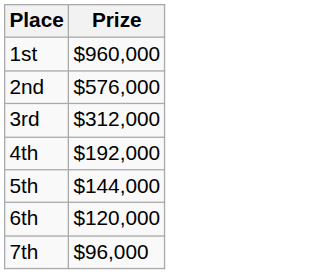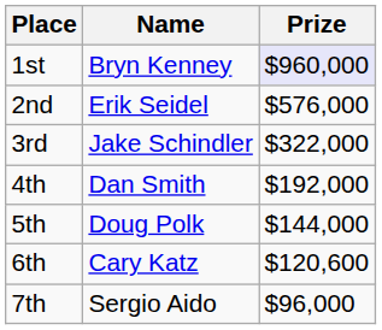 <table class="wikitable">
 <tr>
 <th>Place</th>
+<th>Name</th>
 <th>Prize</th>
 </tr>
 <tr>
 <td>1st</td>
-<td>$960,000</td>
+<td> <a href='#'>Bryn Kenney</a></td>
+<td style="background: lavender;">$960,000</td>
 </tr>
 <tr>
 <td>2nd</td>
+<td> <a href='#'>Erik Seidel</a></td>
 <td>$576,000</td>
 </tr>
 <tr>
 <td>3rd</td>
-<td>$312,000</td>
+<td> <a href='#'>Jake Schindler</a></td>
+<td>$322,000</td>
 </tr>
 <tr>
 <td>4th</td>
+<td> <a href='#'>Dan Smith</a></td>
 <td>$192,000</td>
 </tr>
 <tr>
 <td>5th</td>
+<td> <a href='#'>Doug Polk</a></td>
 <td>$144,000</td>
 </tr>
 <tr>
 <td>6th</td>
-<td>$120,000</td>
+<td> <a href='#'>Cary Katz</a></td>
+<td>$120,600</td>
 </tr>
 <tr>
 <td>7th</td>
+<td> Sergio Aido</td>
 <td>$96,000</td>
 </tr>
 </table>
